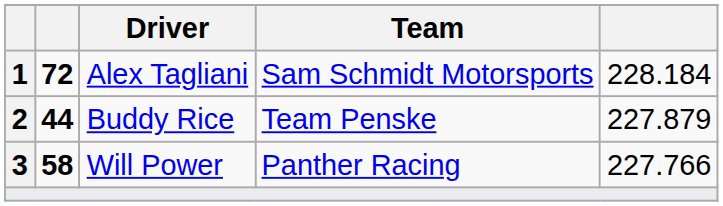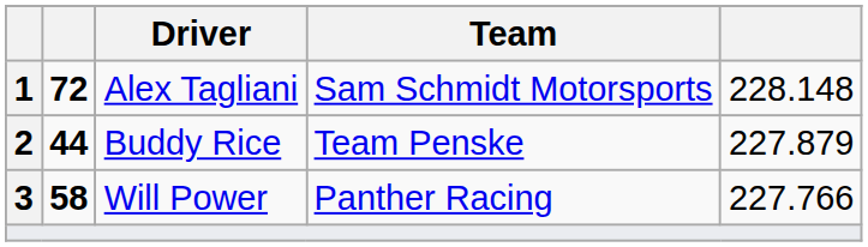 <table class="wikitable" style="font-size:95%;">
 <tr>
 </tr>
 <tr>
 <th></th>
 <th></th>
 <th>Driver</th>
 <th>Team</th>
 <th></th>
 </tr>
 <tr>
 <th>1</th>
 <td style="text-align:center"><strong>72</strong></td>
 <td> <a href='#'>Alex Tagliani</a></td>
 <td><a href='#'>Sam Schmidt Motorsports</a></td>
-<td align=center>228.184</td>
+<td align=center>228.148</td>
 </tr>
 <tr>
 <th>2</th>
 <td style="text-align:center"><strong>44</strong></td>
 <td> <a href='#'>Buddy Rice</a></td>
 <td><a href='#'>Team Penske</a></td>
 <td align=center>227.879</td>
 </tr>
 <tr>
 <th>3</th>
 <td style="text-align:center"><strong>58</strong></td>
 <td> <a href='#'>Will Power</a></td>
 <td><a href='#'>Panther Racing</a></td>
 <td align=center>227.766</td>
 </tr>
 <tr>
 <td style="background-color:#EAECF0;text-align:center" colspan=9><strong></strong></td>
 </tr>
 </table>
